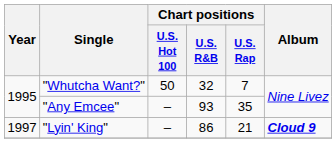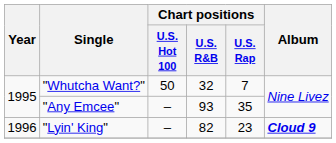 <table class="wikitable">
 <tr>
 <th rowspan="2">Year</th>
 <th rowspan="2">Single</th>
 <th colspan="3">Chart positions</th>
 <th rowspan="2">Album</th>
 </tr>
 <tr>
 <th width="40"><small><a href='#'>U.S. Hot 100</a></small></th>
 <th width="40"><small><a href='#'>U.S. R&B</a></small></th>
 <th width="40"><small><a href='#'>U.S. Rap</a></small></th>
 </tr>
 <tr>
 <td rowspan="2" align="center">1995</td>
 <td align="left">"<a href='#'>Whutcha Want?</a>"</td>
 <td align="center">50</td>
 <td align="center">32</td>
 <td align="center">7</td>
 <td rowspan="2" align="left"><em><a href='#'>Nine Livez</a></em></td>
 </tr>
 <tr>
 <td align="left">"<a href='#'>Any Emcee</a>"</td>
 <td align="center">–</td>
 <td align="center">93</td>
 <td align="center">35</td>
 </tr>
 <tr>
-<td align="center">1997</td>
+<td align="center">1996</td>
 <td align="left">"<a href='#'>Lyin' King</a>"</td>
 <td align="center">–</td>
-<td align="center">86</td>
-<td align="center">21</td>
+<td align="center">82</td>
+<td align="center">23</td>
 <td align="left"><strong><em><a href='#'>Cloud 9</a></em></strong></td>
 </tr>
 <tr>
 </tr>
 </table>
